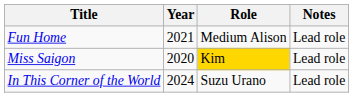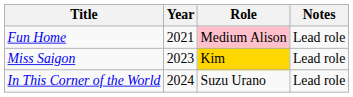 <table class="wikitable sortable">
 <tr>
 <th>Title</th>
 <th>Year</th>
 <th>Role</th>
 <th class="unsortable">Notes</th>
 </tr>
 <tr>
 <td><em><a href='#'>Fun Home</a></em></td>
 <td>2021</td>
-<td>Medium Alison</td>
+<td style="background: pink;">Medium Alison</td>
 <td>Lead role</td>
 </tr>
 <tr>
 <td><em><a href='#'>Miss Saigon</a></em></td>
-<td>2020</td>
+<td>2023</td>
 <td style="background: gold;">Kim</td>
 <td>Lead role</td>
 </tr>
 <tr>
 <td><em><a href='#'>In This Corner of the World</a></em></td>
 <td>2024</td>
 <td>Suzu Urano</td>
 <td>Lead role</td>
 </tr>
 </table>
